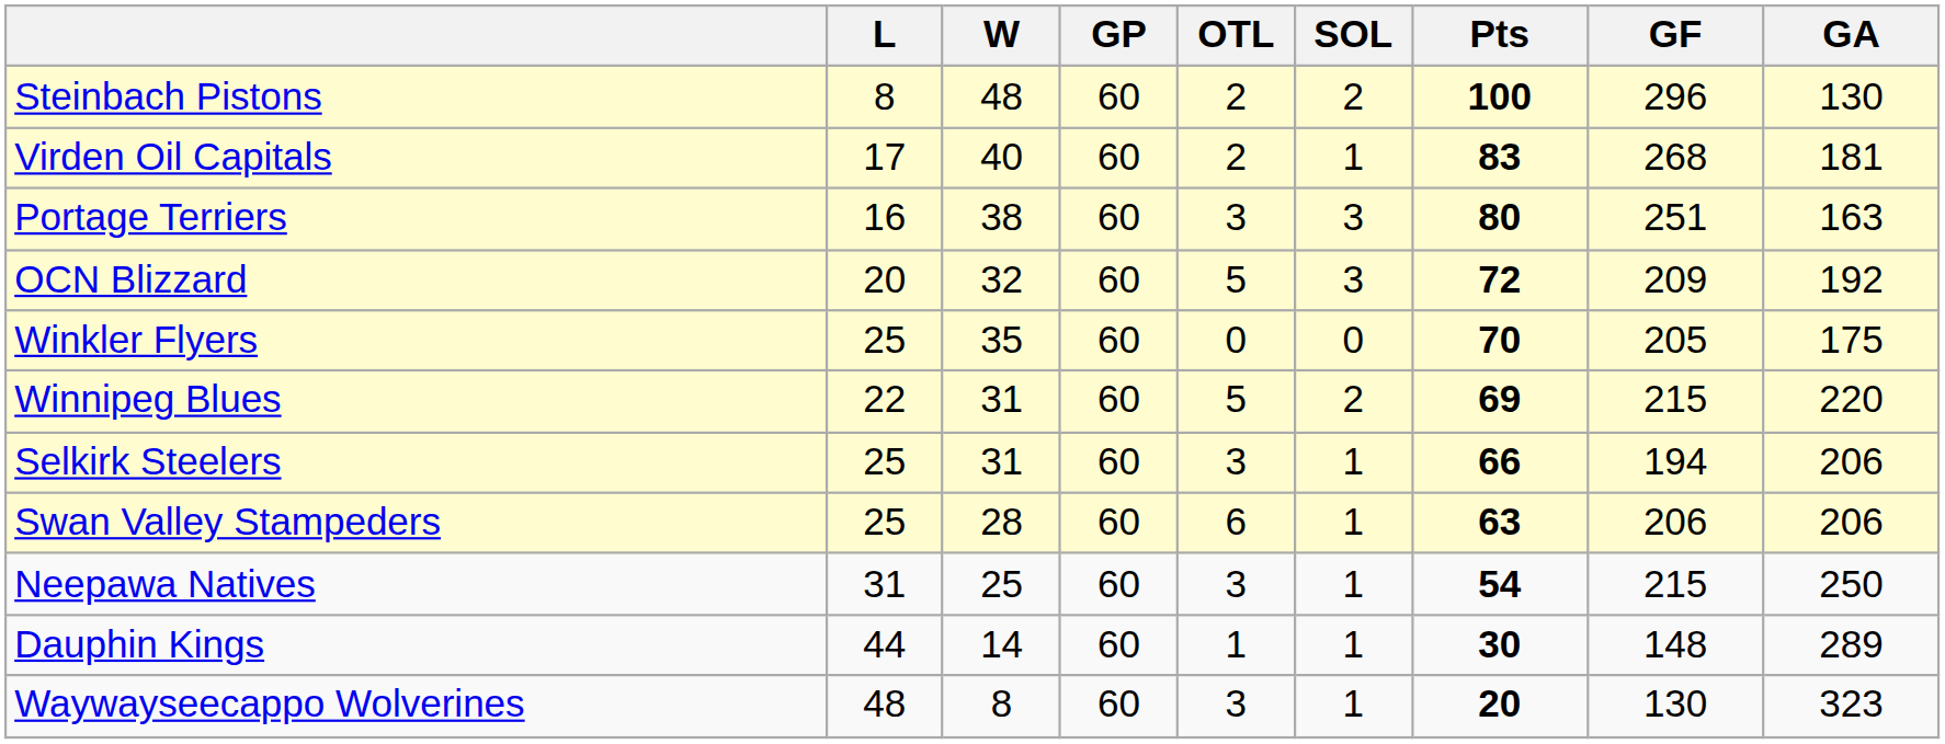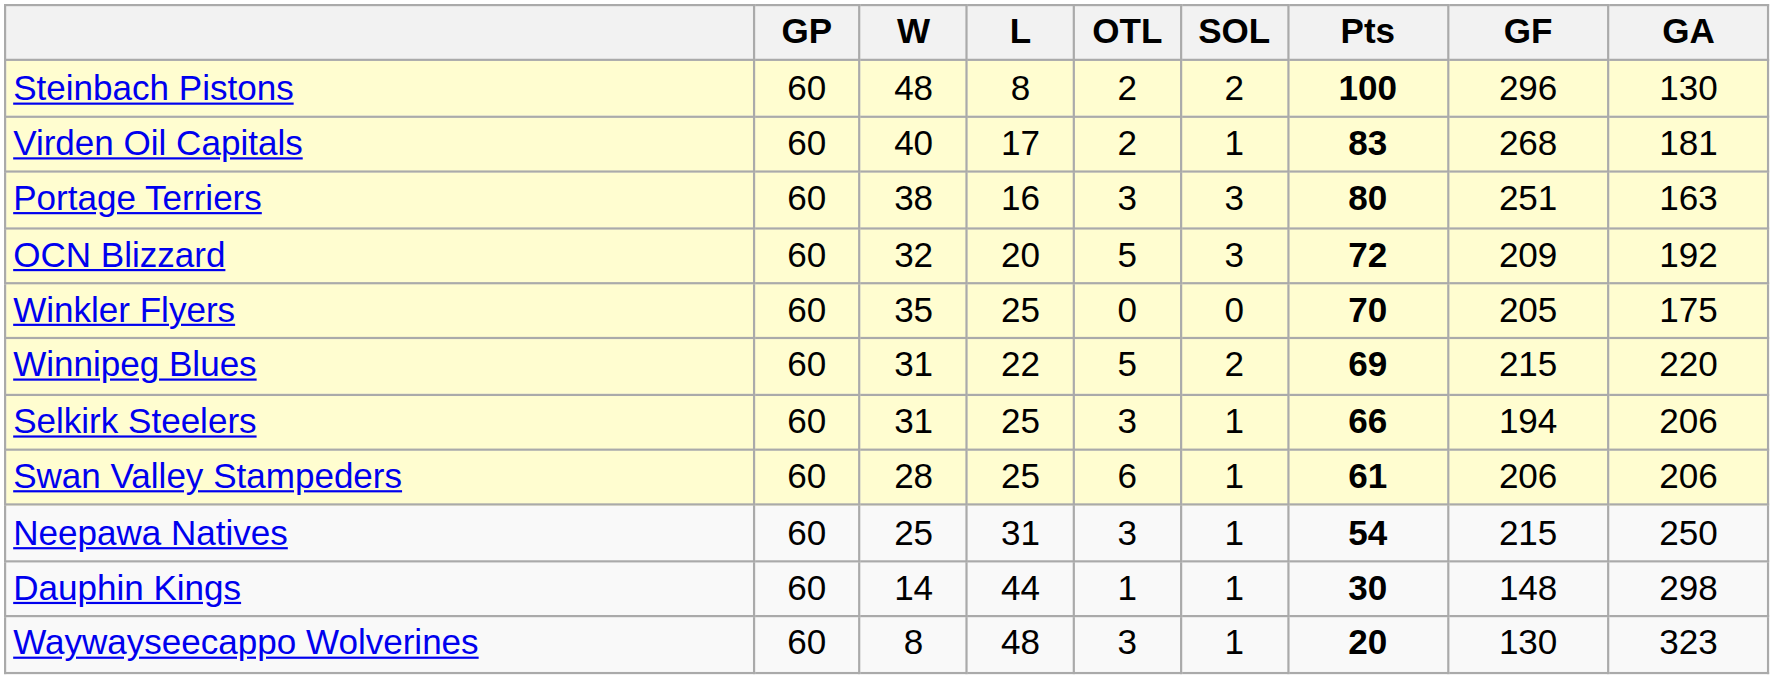 <table class="wikitable">
 <tr>
 <th bgcolor="#DDDDFF" width="35%"></th>
+<th bgcolor="#DDDDFF" width="5%">GP</th>
+<th bgcolor="#DDDDFF" width="5%">W</th>
 <th bgcolor="#DDDDFF" width="5%">L</th>
-<th bgcolor="#DDDDFF" width="5%">W</th>
-<th bgcolor="#DDDDFF" width="5%">GP</th>
 <th bgcolor="#DDDDFF" width="5%">OTL</th>
 <th bgcolor="#DDDDFF" width="5%">SOL</th>
 <th bgcolor="#DDDDFF" width="7.5%">Pts</th>
 <th bgcolor="#DDDDFF" width="7.5%">GF</th>
 <th bgcolor="#DDDDFF" width="7.5%">GA</th>
 </tr>
 <tr align=center bgcolor=#FFFDD0>
 <td align=left><a href='#'>Steinbach Pistons</a></td>
+<td>60</td>
+<td>48</td>
 <td>8</td>
-<td>48</td>
-<td>60</td>
 <td>2</td>
 <td>2</td>
 <td><strong>100</strong></td>
 <td>296</td>
 <td>130</td>
 </tr>
 <tr align=center bgcolor=#FFFDD0>
 <td align=left><a href='#'>Virden Oil Capitals</a></td>
+<td>60</td>
+<td>40</td>
 <td>17</td>
-<td>40</td>
-<td>60</td>
 <td>2</td>
 <td>1</td>
 <td><strong>83</strong></td>
 <td>268</td>
 <td>181</td>
 </tr>
 <tr align=center bgcolor=#FFFDD0>
 <td align=left><a href='#'>Portage Terriers</a></td>
+<td>60</td>
+<td>38</td>
 <td>16</td>
-<td>38</td>
-<td>60</td>
 <td>3</td>
 <td>3</td>
 <td><strong>80</strong></td>
 <td>251</td>
 <td>163</td>
 </tr>
 <tr align=center bgcolor=#FFFDD0>
 <td align=left><a href='#'>OCN Blizzard</a></td>
+<td>60</td>
+<td>32</td>
 <td>20</td>
-<td>32</td>
-<td>60</td>
 <td>5</td>
 <td>3</td>
 <td><strong>72</strong></td>
 <td>209</td>
 <td>192</td>
 </tr>
 <tr align=center bgcolor=#FFFDD0>
 <td align=left><a href='#'>Winkler Flyers</a></td>
+<td>60</td>
+<td>35</td>
 <td>25</td>
-<td>35</td>
-<td>60</td>
 <td>0</td>
 <td>0</td>
 <td><strong>70</strong></td>
 <td>205</td>
 <td>175</td>
 </tr>
 <tr align=center bgcolor=#FFFDD0>
 <td align=left><a href='#'>Winnipeg Blues</a></td>
+<td>60</td>
+<td>31</td>
 <td>22</td>
-<td>31</td>
-<td>60</td>
 <td>5</td>
 <td>2</td>
 <td><strong>69</strong></td>
 <td>215</td>
 <td>220</td>
 </tr>
 <tr align=center bgcolor=#FFFDD0>
 <td align=left><a href='#'>Selkirk Steelers</a></td>
+<td>60</td>
+<td>31</td>
 <td>25</td>
-<td>31</td>
-<td>60</td>
 <td>3</td>
 <td>1</td>
 <td><strong>66</strong></td>
 <td>194</td>
 <td>206</td>
 </tr>
 <tr align=center  bgcolor=#FFFDD0>
 <td align=left><a href='#'>Swan Valley Stampeders</a></td>
+<td>60</td>
+<td>28</td>
 <td>25</td>
-<td>28</td>
-<td>60</td>
 <td>6</td>
 <td>1</td>
-<td><strong>63</strong></td>
+<td><strong>61</strong></td>
 <td>206</td>
 <td>206</td>
 </tr>
 <tr align=center>
 <td align=left><a href='#'>Neepawa Natives</a></td>
+<td>60</td>
+<td>25</td>
 <td>31</td>
-<td>25</td>
-<td>60</td>
 <td>3</td>
 <td>1</td>
 <td><strong>54</strong></td>
 <td>215</td>
 <td>250</td>
 </tr>
 <tr align=center>
 <td align=left><a href='#'>Dauphin Kings</a></td>
+<td>60</td>
+<td>14</td>
 <td>44</td>
-<td>14</td>
-<td>60</td>
 <td>1</td>
 <td>1</td>
 <td><strong>30</strong></td>
 <td>148</td>
-<td>289</td>
+<td>298</td>
 </tr>
 <tr align=center>
 <td align=left><a href='#'>Waywayseecappo Wolverines</a></td>
+<td>60</td>
+<td>8</td>
 <td>48</td>
-<td>8</td>
-<td>60</td>
 <td>3</td>
 <td>1</td>
 <td><strong>20</strong></td>
 <td>130</td>
 <td>323</td>
 </tr>
 </table>
